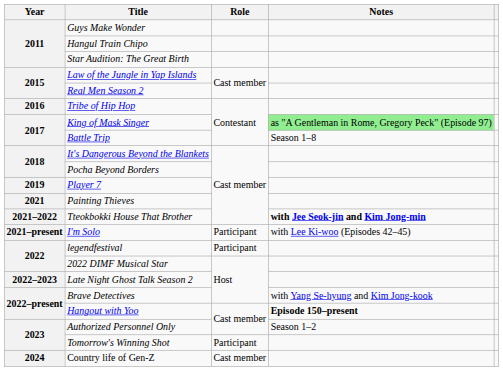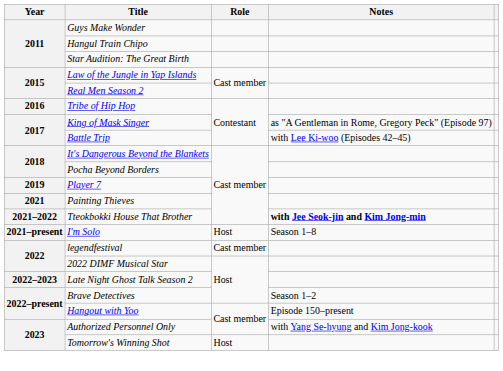 <table class="wikitable sortable plainrowheaders">
 <tr>
 <th scope="col">Year</th>
 <th scope="col">Title</th>
 <th scope="col">Role</th>
 <th scope="col">Notes</th>
 <th scope="col" class="unsortable"></th>
 </tr>
 <tr>
 <th scope="row" rowspan=3>2011</th>
 <td><em>Guys Make Wonder</em></td>
 <td></td>
 <td></td>
 <td></td>
 </tr>
 <tr>
 <td><em>Hangul Train Chipo</em></td>
 <td></td>
 <td></td>
 <td></td>
 </tr>
 <tr>
 <td><em>Star Audition: The Great Birth</em></td>
 <td></td>
 <td></td>
 <td style="text-align:center"></td>
 </tr>
 <tr>
 <th scope="row" rowspan="2">2015</th>
 <td><em><a href='#'>Law of the Jungle in Yap Islands</a></em></td>
 <td rowspan="2">Cast member</td>
 <td></td>
 <td style="text-align:center"></td>
 </tr>
 <tr>
 <td><em><a href='#'>Real Men Season 2</a></em></td>
 <td></td>
 <td style="text-align:center"></td>
 </tr>
 <tr>
 <th scope="row">2016</th>
 <td><em><a href='#'>Tribe of Hip Hop</a></em></td>
 <td rowspan="3">Contestant</td>
 <td></td>
 <td style="text-align:center"></td>
 </tr>
 <tr>
 <th scope="row" rowspan="2">2017</th>
 <td><em><a href='#'>King of Mask Singer</a></em></td>
-<td style="background: lightgreen;">as "A Gentleman in Rome, Gregory Peck" (Episode 97)</td>
+<td>as "A Gentleman in Rome, Gregory Peck" (Episode 97)</td>
 <td style="text-align:center"></td>
 </tr>
 <tr>
 <td><em><a href='#'>Battle Trip</a></em></td>
-<td>Season 1–8</td>
+<td>with <a href='#'>Lee Ki-woo</a> (Episodes 42–45)</td>
 <td style="text-align:center"></td>
 </tr>
 <tr>
 <th scope="row" rowspan="2">2018</th>
 <td><em><a href='#'>It's Dangerous Beyond the Blankets</a></em></td>
 <td rowspan="5">Cast member</td>
 <td></td>
 <td style="text-align:center"></td>
 </tr>
 <tr>
 <td><em>Pocha Beyond Borders</em></td>
 <td></td>
 <td style="text-align:center"></td>
 </tr>
 <tr>
 <th scope="row">2019</th>
 <td><em><a href='#'>Player 7</a></em></td>
 <td></td>
 <td style="text-align:center"></td>
 </tr>
 <tr>
 <th scope="row">2021</th>
 <td><em>Painting Thieves</em></td>
 <td></td>
 <td style="text-align:center"></td>
 </tr>
 <tr>
 <th scope="row" rowspan=1>2021–2022</th>
 <td><em>Tteokbokki House That Brother</em></td>
 <td><strong>with <a href='#'>Jee Seok-jin</a> and <a href='#'>Kim Jong-min</a></strong></td>
 <td style="text-align:center"></td>
 </tr>
 <tr>
 <th scope="row" rowspan=1>2021–present</th>
 <td><a href='#'><em>I'm Solo</em></a></td>
-<td>Participant</td>
-<td>with <a href='#'>Lee Ki-woo</a> (Episodes 42–45)</td>
+<td>Host</td>
+<td>Season 1–8</td>
 <td style="text-align:center"></td>
 </tr>
 <tr>
 <th rowspan="2" scope="row">2022</th>
 <td><em>legendfestival</em></td>
-<td>Participant</td>
+<td>Cast member</td>
 <td></td>
 <td style="text-align:center"></td>
 </tr>
 <tr>
 <td><em>2022 DIMF Musical Star</em></td>
 <td rowspan=3>Host</td>
 <td></td>
 <td style="text-align:center"></td>
 </tr>
 <tr>
 <th scope="row">2022–2023</th>
 <td><em>Late Night Ghost Talk Season 2</em> </td>
 <td></td>
 <td style="text-align:center"></td>
 </tr>
 <tr>
 <th scope="row" rowspan=2>2022–present</th>
 <td><em>Brave Detectives</em></td>
-<td>with <a href='#'>Yang Se-hyung</a> and <a href='#'>Kim Jong-kook</a></td>
+<td>Season 1–2</td>
 <td style="text-align:center"></td>
 </tr>
 <tr>
 <td><em><a href='#'>Hangout with Yoo</a></em></td>
 <td rowspan=2>Cast member</td>
-<td><strong>Episode 150–present</strong></td>
+<td>Episode 150–present</td>
 <td style="text-align:center"></td>
 </tr>
 <tr>
 <th scope="row" rowspan=2>2023</th>
 <td><em>Authorized Personnel Only</em></td>
-<td>Season 1–2</td>
+<td>with <a href='#'>Yang Se-hyung</a> and <a href='#'>Kim Jong-kook</a></td>
 <td style="text-align:center"></td>
 </tr>
 <tr>
 <td><em>Tomorrow's Winning Shot</em></td>
-<td>Participant</td>
-<td></td>
-<td style="text-align:center"></td>
-</tr>
-<tr>
-<th scope="row">2024</th>
-<td>Country life of Gen-Z</td>
-<td>Cast member</td>
+<td>Host</td>
 <td></td>
 <td style="text-align:center"></td>
 </tr>
 </table>
